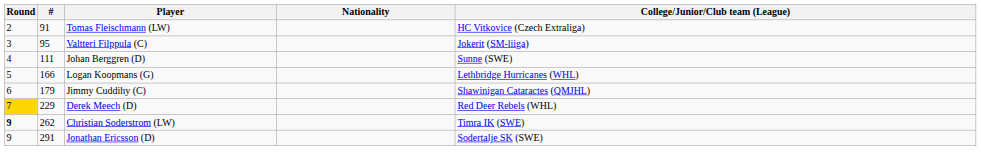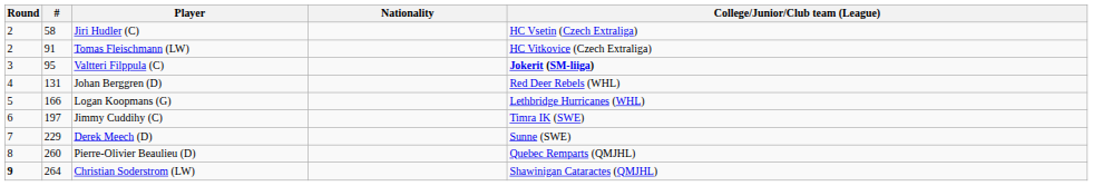 <table class="wikitable">
 <tr>
 <th bgcolor="#DDDDFF" width="2.75%">Round</th>
 <th bgcolor="#DDDDFF" width="2.75%">#</th>
 <th bgcolor="#DDDDFF" width="22.0%">Player</th>
 <th bgcolor="#DDDDFF" width="18.5%">Nationality</th>
 <th bgcolor="#DDDDFF" width="100.0%">College/Junior/Club team (League)</th>
+</tr>
+<tr>
+<td>2</td>
+<td>58</td>
+<td><a href='#'>Jiri Hudler</a> (C)</td>
+<td></td>
+<td><a href='#'>HC Vsetin</a> (<a href='#'>Czech Extraliga</a>)</td>
 </tr>
 <tr>
 <td>2</td>
 <td>91</td>
 <td><a href='#'>Tomas Fleischmann</a> (LW)</td>
 <td></td>
 <td><a href='#'>HC Vitkovice</a> (Czech Extraliga)</td>
 </tr>
 <tr>
 <td>3</td>
 <td>95</td>
 <td><a href='#'>Valtteri Filppula</a> (C)</td>
 <td></td>
-<td><a href='#'>Jokerit</a> (<a href='#'>SM-liiga</a>)</td>
+<td><strong><a href='#'>Jokerit</a> (<a href='#'>SM-liiga</a>)</strong></td>
 </tr>
 <tr>
 <td>4</td>
-<td>111</td>
+<td>131</td>
 <td>Johan Berggren (D)</td>
 <td></td>
-<td><a href='#'>Sunne</a> (SWE)</td>
+<td><a href='#'>Red Deer Rebels</a> (WHL)</td>
 </tr>
 <tr>
 <td>5</td>
 <td>166</td>
 <td>Logan Koopmans (G)</td>
 <td></td>
 <td><a href='#'>Lethbridge Hurricanes</a> (<a href='#'>WHL</a>)</td>
 </tr>
 <tr>
 <td>6</td>
-<td>179</td>
+<td>197</td>
 <td>Jimmy Cuddihy (C)</td>
-<td></td>
-<td><a href='#'>Shawinigan Cataractes</a> (<a href='#'>QMJHL</a>)</td>
-</tr>
-<tr>
-<td style="background: gold;">7</td>
-<td>229</td>
-<td><a href='#'>Derek Meech</a> (D)</td>
-<td></td>
-<td><a href='#'>Red Deer Rebels</a> (WHL)</td>
-</tr>
-<tr>
-<td><strong>9</strong></td>
-<td>262</td>
-<td><a href='#'>Christian Soderstrom</a> (LW)</td>
 <td></td>
 <td><a href='#'>Timra IK</a> (<a href='#'>SWE</a>)</td>
 </tr>
 <tr>
-<td>9</td>
-<td>291</td>
-<td><a href='#'>Jonathan Ericsson</a> (D)</td>
+<td>7</td>
+<td>229</td>
+<td><a href='#'>Derek Meech</a> (D)</td>
 <td></td>
-<td><a href='#'>Sodertalje SK</a> (SWE)</td>
+<td><a href='#'>Sunne</a> (SWE)</td>
+</tr>
+<tr>
+<td>8</td>
+<td>260</td>
+<td>Pierre-Olivier Beaulieu (D)</td>
+<td></td>
+<td><a href='#'>Quebec Remparts</a> (QMJHL)</td>
+</tr>
+<tr>
+<td><strong>9</strong></td>
+<td>264</td>
+<td><a href='#'>Christian Soderstrom</a> (LW)</td>
+<td></td>
+<td><a href='#'>Shawinigan Cataractes</a> (<a href='#'>QMJHL</a>)</td>
 </tr>
 </table>
